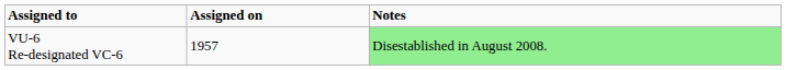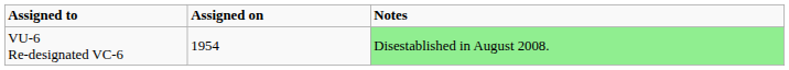 <table class="wikitable" style="width: 70%;">
 <tr>
 <td style="width: 200px;"><strong>Assigned to</strong></td>
 <td style="width: 200px;"><strong>Assigned on</strong></td>
 <td><strong>Notes</strong></td>
 </tr>
 <tr>
 <td>VU-6<br>Re-designated VC-6</td>
-<td>1957</td>
+<td>1954</td>
 <td style="background: lightgreen;">Disestablished in August 2008.</td>
 </tr>
 </table>
